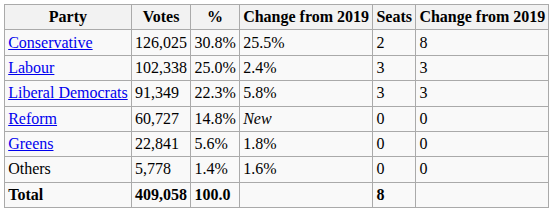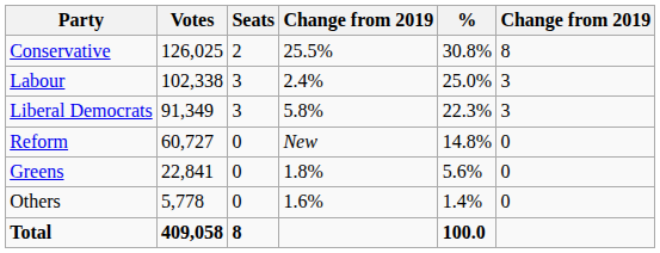 <table class="wikitable">
 <tr>
 <th>Party</th>
 <th>Votes</th>
+<th>Seats</th>
+<th>Change from 2019</th>
 <th>%</th>
-<th>Change from 2019</th>
-<th>Seats</th>
 <th>Change from 2019</th>
 </tr>
 <tr>
 <td><a href='#'>Conservative</a></td>
 <td>126,025</td>
+<td>2</td>
+<td>25.5%</td>
 <td>30.8%</td>
-<td>25.5%</td>
-<td>2</td>
 <td>8</td>
 </tr>
 <tr>
 <td><a href='#'>Labour</a></td>
 <td>102,338</td>
+<td>3</td>
+<td>2.4%</td>
 <td>25.0%</td>
-<td>2.4%</td>
-<td>3</td>
 <td>3</td>
 </tr>
 <tr>
 <td><a href='#'>Liberal Democrats</a></td>
 <td>91,349</td>
+<td>3</td>
+<td>5.8%</td>
 <td>22.3%</td>
-<td>5.8%</td>
-<td>3</td>
 <td>3</td>
 </tr>
 <tr>
 <td><a href='#'>Reform</a></td>
 <td>60,727</td>
+<td>0</td>
+<td><em>New</em></td>
 <td>14.8%</td>
-<td><em>New</em></td>
-<td>0</td>
 <td>0</td>
 </tr>
 <tr>
 <td><a href='#'>Greens</a></td>
 <td>22,841</td>
+<td>0</td>
+<td>1.8%</td>
 <td>5.6%</td>
-<td>1.8%</td>
-<td>0</td>
 <td>0</td>
 </tr>
 <tr>
 <td>Others</td>
 <td>5,778</td>
+<td>0</td>
+<td>1.6%</td>
 <td>1.4%</td>
-<td>1.6%</td>
-<td>0</td>
 <td>0</td>
 </tr>
 <tr>
 <td><strong>Total</strong></td>
 <td><strong>409,058</strong></td>
+<td><strong>8</strong></td>
+<td></td>
 <td><strong>100.0</strong></td>
-<td></td>
-<td><strong>8</strong></td>
 <td></td>
 </tr>
 </table>
